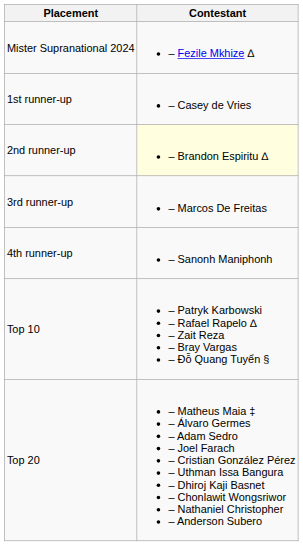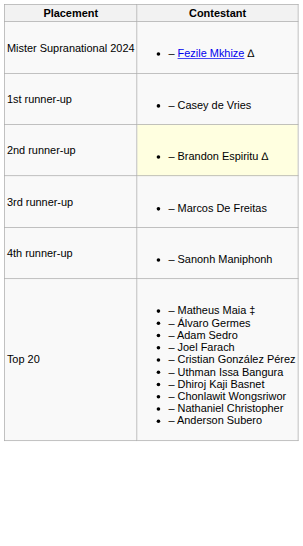 <table class="wikitable" style="font-size: 95%;">
 <tr>
 <th>Placement</th>
 <th>Contestant</th>
 </tr>
 <tr>
 <td>Mister Supranational 2024</td>
 <td><br><ul><li> – <a href='#'>Fezile Mkhize</a> ∆</li></ul></td>
 </tr>
 <tr>
 <td>1st runner-up</td>
 <td><br><ul><li> – Casey de Vries</li></ul></td>
 </tr>
 <tr>
 <td>2nd runner-up</td>
 <td style="background: lightyellow;"><br><ul><li> – Brandon Espiritu ∆</li></ul></td>
 </tr>
 <tr>
 <td>3rd runner-up</td>
 <td><br><ul><li> – Marcos De Freitas</li></ul></td>
 </tr>
 <tr>
 <td>4th runner-up</td>
 <td><br><ul><li> – Sanonh Maniphonh</li></ul></td>
 </tr>
 <tr>
-<td>Top 10</td>
-<td><br><ul><li> – Patryk Karbowski</li><li> – Rafael Rapelo ∆</li><li> – Zait Reza</li><li> – Bray Vargas</li><li> – Đỗ Quang Tuyển §</li></ul></td>
-</tr>
-<tr>
 <td>Top 20</td>
 <td><br><ul><li> – Matheus Maia ‡</li><li> – Álvaro Germes</li><li> – Adam Sedro</li><li> – Joel Farach</li><li> – Cristian González Pérez</li><li> – Uthman Issa Bangura</li><li> – Dhiroj Kaji Basnet</li><li> – Chonlawit Wongsriwor</li><li> – Nathaniel Christopher</li><li> – Anderson Subero</li></ul></td>
 </tr>
 </table>
